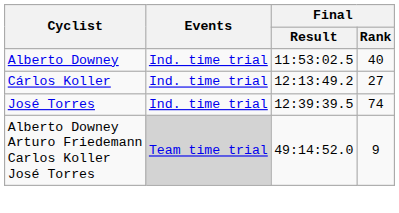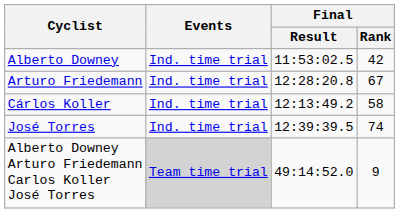 <table class=wikitable style="font-size:90%">
 <tr>
 <th rowspan="2">Cyclist</th>
 <th rowspan="2">Events</th>
 <th colspan="2">Final</th>
 </tr>
 <tr>
 <th>Result</th>
 <th>Rank</th>
 </tr>
 <tr>
 <td><a href='#'>Alberto Downey</a></td>
 <td><a href='#'>Ind. time trial</a></td>
 <td align=center>11:53:02.5</td>
-<td align=center>40</td>
+<td align=center>42</td>
+</tr>
+<tr>
+<td><a href='#'>Arturo Friedemann</a></td>
+<td><a href='#'>Ind. time trial</a></td>
+<td align=center>12:28:20.8</td>
+<td align=center>67</td>
 </tr>
 <tr>
 <td><a href='#'>Cárlos Koller</a></td>
 <td><a href='#'>Ind. time trial</a></td>
 <td align=center>12:13:49.2</td>
-<td align=center>27</td>
+<td align=center>58</td>
 </tr>
 <tr>
 <td><a href='#'>José Torres</a></td>
 <td><a href='#'>Ind. time trial</a></td>
 <td align=center>12:39:39.5</td>
 <td align=center>74</td>
 </tr>
 <tr>
 <td>Alberto Downey <br> Arturo Friedemann <br> Carlos Koller <br> José Torres</td>
 <td style="background: lightgrey;"><a href='#'>Team time trial</a></td>
 <td align=center>49:14:52.0</td>
 <td align=center>9</td>
 </tr>
 </table>
